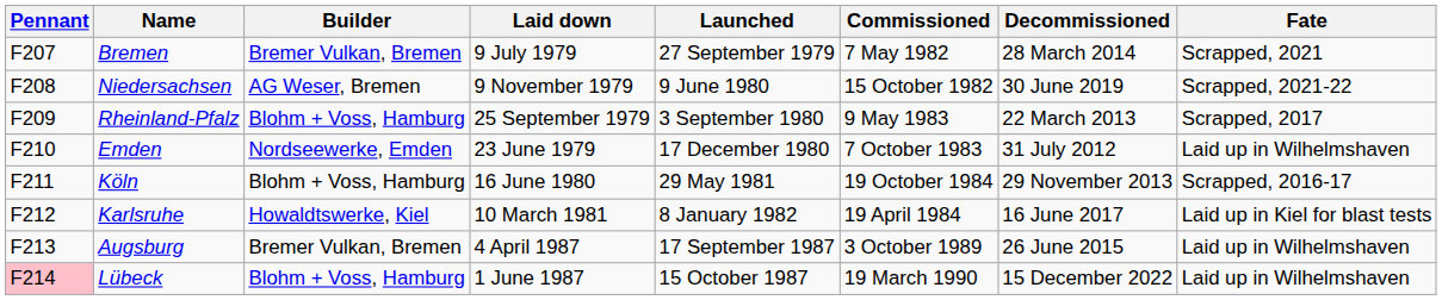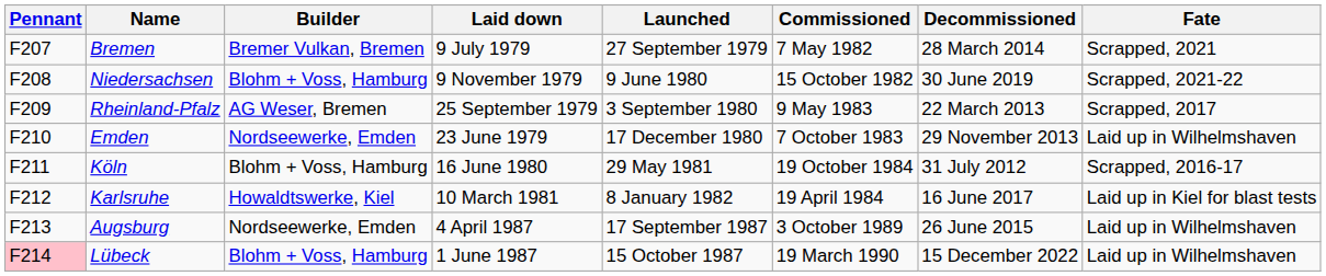 <table class="wikitable" style="font-size:98%;">
 <tr>
 <th><a href='#'>Pennant</a></th>
 <th>Name</th>
 <th>Builder</th>
 <th>Laid down</th>
 <th>Launched</th>
 <th>Commissioned</th>
 <th>Decommissioned</th>
 <th>Fate</th>
 </tr>
 <tr>
 <td>F207</td>
 <td><a href='#'><em>Bremen</em></a></td>
 <td><a href='#'>Bremer Vulkan</a>, <a href='#'>Bremen</a></td>
 <td>9 July 1979</td>
 <td>27 September 1979</td>
 <td>7 May 1982</td>
 <td>28 March 2014</td>
 <td>Scrapped, 2021</td>
 </tr>
 <tr>
 <td>F208</td>
 <td><a href='#'><em>Niedersachsen</em></a></td>
-<td><a href='#'>AG Weser</a>, Bremen</td>
+<td><a href='#'>Blohm + Voss</a>, <a href='#'>Hamburg</a></td>
 <td>9 November 1979</td>
 <td>9 June 1980</td>
 <td>15 October 1982</td>
 <td>30 June 2019</td>
 <td>Scrapped, 2021-22</td>
 </tr>
 <tr>
 <td>F209</td>
 <td><a href='#'><em>Rheinland-Pfalz</em></a></td>
-<td><a href='#'>Blohm + Voss</a>, <a href='#'>Hamburg</a></td>
+<td><a href='#'>AG Weser</a>, Bremen</td>
 <td>25 September 1979</td>
 <td>3 September 1980</td>
 <td>9 May 1983</td>
 <td>22 March 2013</td>
 <td>Scrapped, 2017</td>
 </tr>
 <tr>
 <td>F210</td>
 <td><a href='#'><em>Emden</em></a></td>
 <td><a href='#'>Nordseewerke</a>, <a href='#'>Emden</a></td>
 <td>23 June 1979</td>
 <td>17 December 1980</td>
 <td>7 October 1983</td>
-<td>31 July 2012</td>
+<td>29 November 2013</td>
 <td>Laid up in Wilhelmshaven</td>
 </tr>
 <tr>
 <td>F211</td>
 <td><a href='#'><em>Köln</em></a></td>
 <td>Blohm + Voss, Hamburg</td>
 <td>16 June 1980</td>
 <td>29 May 1981</td>
 <td>19 October 1984</td>
-<td>29 November 2013</td>
+<td>31 July 2012</td>
 <td>Scrapped, 2016-17</td>
 </tr>
 <tr>
 <td>F212</td>
 <td><a href='#'><em>Karlsruhe</em></a></td>
 <td><a href='#'>Howaldtswerke</a>, <a href='#'>Kiel</a></td>
 <td>10 March 1981</td>
 <td>8 January 1982</td>
 <td>19 April 1984</td>
 <td>16 June 2017</td>
 <td>Laid up in Kiel for blast tests</td>
 </tr>
 <tr>
 <td>F213</td>
 <td><a href='#'><em>Augsburg</em></a></td>
-<td>Bremer Vulkan, Bremen</td>
+<td>Nordseewerke, Emden</td>
 <td>4 April 1987</td>
 <td>17 September 1987</td>
 <td>3 October 1989</td>
 <td>26 June 2015</td>
 <td>Laid up in Wilhelmshaven</td>
 </tr>
 <tr>
 <td style="background: pink;">F214</td>
 <td><a href='#'><em>Lübeck</em></a></td>
 <td><a href='#'>Blohm + Voss</a>, <a href='#'>Hamburg</a></td>
 <td>1 June 1987</td>
 <td>15 October 1987</td>
 <td>19 March 1990</td>
 <td>15 December 2022</td>
 <td>Laid up in Wilhelmshaven</td>
 </tr>
 </table>
